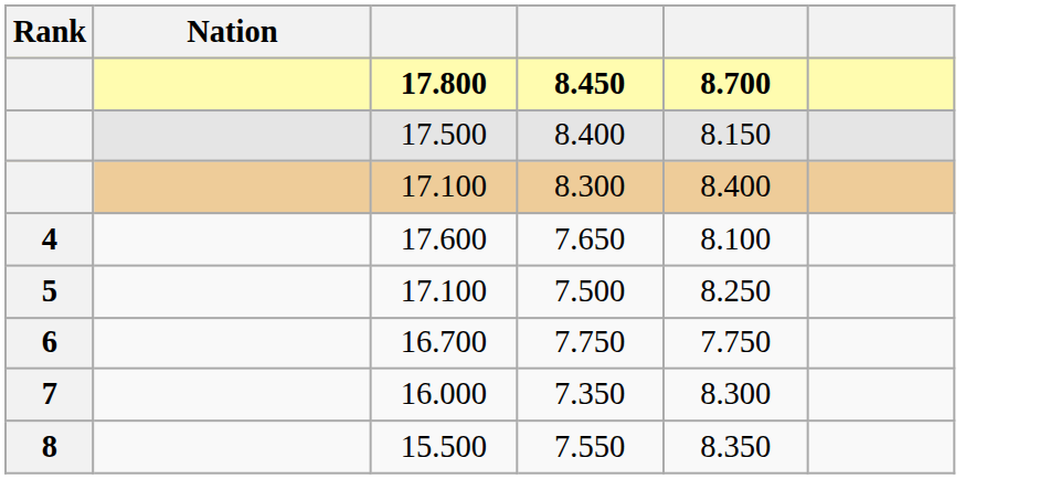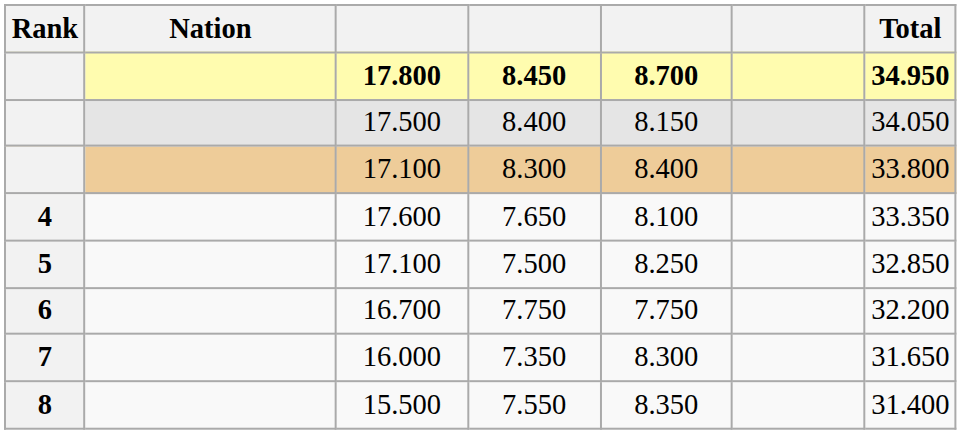 <table class="wikitable sortable" style="text-align:center; font-size:90%">
 <tr>
 <th scope="col" style="width:20px;">Rank</th>
 <th ! scope="col" style="width:120px;">Nation</th>
 <th ! scope="col" style="width:60px;"></th>
 <th ! scope="col" style="width:60px;"></th>
 <th ! scope="col" style="width:60px;"></th>
 <th ! scope="col" style="width:60px;"></th>
+<th>Total</th>
 </tr>
 <tr bgcolor=fffcaf>
 <th scope=row></th>
 <td align=left></td>
 <td><strong>17.800</strong></td>
 <td><strong>8.450</strong></td>
 <td><strong>8.700</strong></td>
 <td></td>
+<td><strong>34.950</strong></td>
 </tr>
 <tr bgcolor=e5e5e5>
 <th scope=row></th>
 <td align=left></td>
 <td>17.500</td>
 <td>8.400</td>
 <td>8.150</td>
 <td></td>
+<td>34.050</td>
 </tr>
 <tr bgcolor=eecc99>
 <th scope=row></th>
 <td align=left></td>
 <td>17.100</td>
 <td>8.300</td>
 <td>8.400</td>
 <td></td>
+<td>33.800</td>
 </tr>
 <tr>
 <th scope=row>4</th>
 <td align=left></td>
 <td>17.600</td>
 <td>7.650</td>
 <td>8.100</td>
 <td></td>
+<td>33.350</td>
 </tr>
 <tr>
 <th scope=row>5</th>
 <td align=left></td>
 <td>17.100</td>
 <td>7.500</td>
 <td>8.250</td>
 <td></td>
+<td>32.850</td>
 </tr>
 <tr>
 <th scope=row>6</th>
 <td align=left></td>
 <td>16.700</td>
 <td>7.750</td>
 <td>7.750</td>
 <td></td>
+<td>32.200</td>
 </tr>
 <tr>
 <th scope=row>7</th>
 <td align=left></td>
 <td>16.000</td>
 <td>7.350</td>
 <td>8.300</td>
 <td></td>
+<td>31.650</td>
 </tr>
 <tr>
 <th scope=row>8</th>
 <td align=left></td>
 <td>15.500</td>
 <td>7.550</td>
 <td>8.350</td>
 <td></td>
+<td>31.400</td>
 </tr>
 </table>
